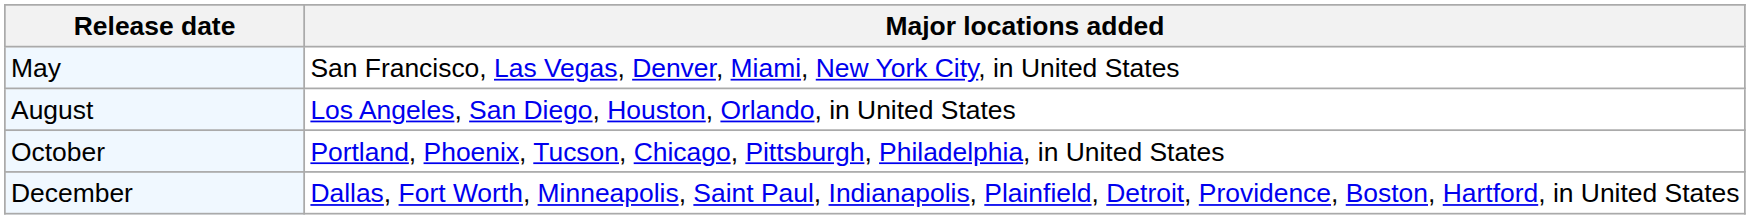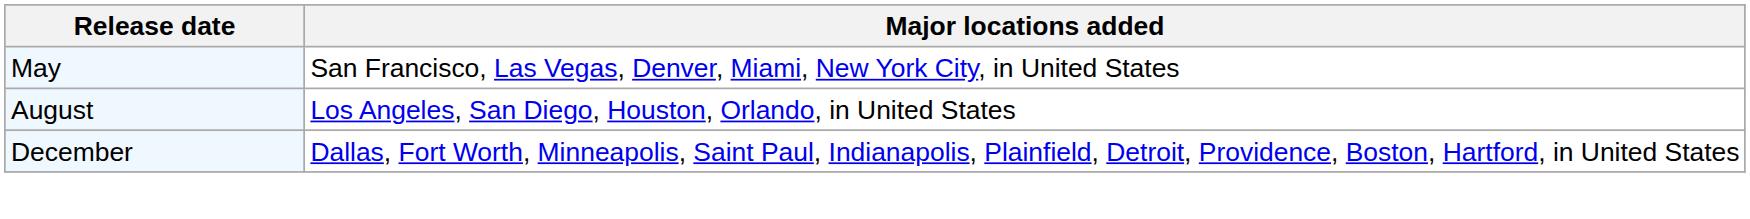 <table class="wikitable" style="font-size:95%">
 <tr>
 <th style="width:165px;">Release date</th>
 <th>Major locations added</th>
 </tr>
 <tr>
 <td style="background:#f0f8ff;">May</td>
 <td style="background:#fff;">San Francisco, <a href='#'>Las Vegas</a>, <a href='#'>Denver</a>, <a href='#'>Miami</a>, <a href='#'>New York City</a>, in United States</td>
 </tr>
 <tr>
 <td style="background:#f0f8ff;">August</td>
 <td style="background:#fff;"><a href='#'>Los Angeles</a>, <a href='#'>San Diego</a>, <a href='#'>Houston</a>, <a href='#'>Orlando</a>, in United States</td>
 </tr>
 <tr>
-<td style="background:#f0f8ff;">October</td>
-<td style="background:#fff;"><a href='#'>Portland</a>, <a href='#'>Phoenix</a>, <a href='#'>Tucson</a>, <a href='#'>Chicago</a>, <a href='#'>Pittsburgh</a>, <a href='#'>Philadelphia</a>, in United States</td>
-</tr>
-<tr>
 <td style="background:#f0f8ff;">December</td>
 <td style="background:#fff;"><a href='#'>Dallas</a>, <a href='#'>Fort Worth</a>, <a href='#'>Minneapolis</a>, <a href='#'>Saint Paul</a>, <a href='#'>Indianapolis</a>, <a href='#'>Plainfield</a>, <a href='#'>Detroit</a>, <a href='#'>Providence</a>, <a href='#'>Boston</a>, <a href='#'>Hartford</a>, in United States</td>
 </tr>
 </table>
